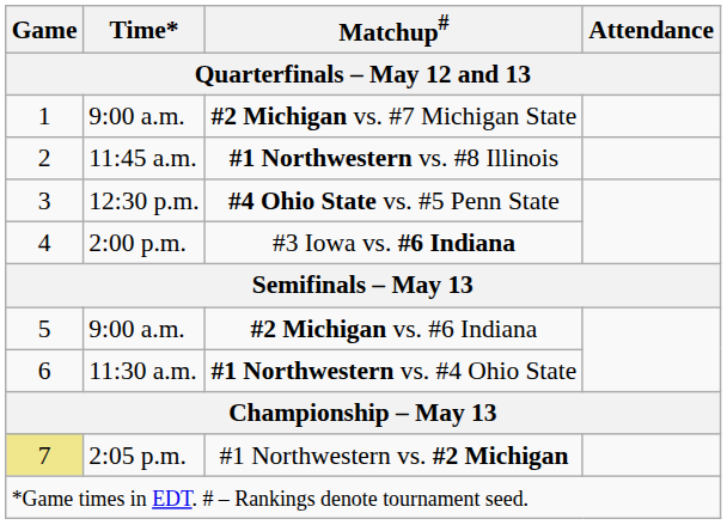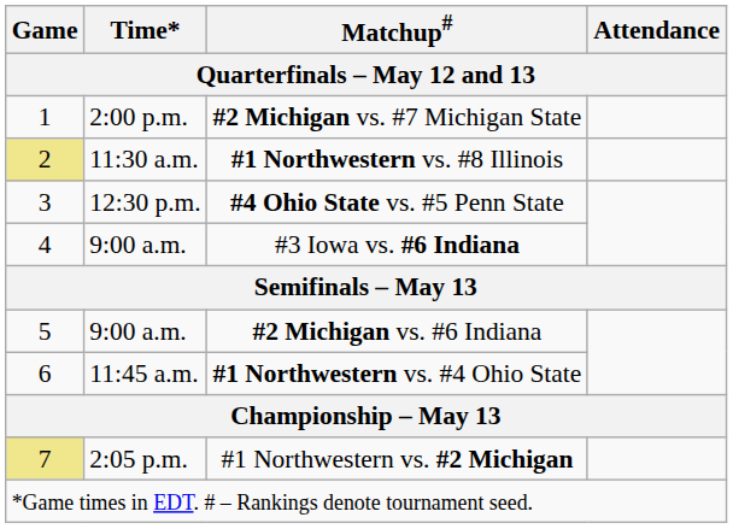 <table class="wikitable" style="font-size: 95%">
 <tr align="center">
 <th>Game</th>
 <th>Time*</th>
 <th>Matchup<sup>#</sup></th>
 <th>Attendance</th>
 </tr>
 <tr>
 <th colspan=7>Quarterfinals – May 12 and 13</th>
 </tr>
 <tr>
 <td style="text-align:center;">1</td>
-<td>9:00 a.m.</td>
+<td>2:00 p.m.</td>
 <td style="text-align:center;"><strong>#2 Michigan</strong> vs. #7 Michigan State</td>
 <td style="text-align:center;"></td>
 </tr>
 <tr>
-<td style="text-align:center;">2</td>
-<td>11:45 a.m.</td>
+<td style="background: khaki; text-align:center;">2</td>
+<td>11:30 a.m.</td>
 <td style="text-align:center;"><strong>#1 Northwestern</strong> vs. #8 Illinois</td>
 <td style="text-align:center;"></td>
 </tr>
 <tr>
 <td style="text-align:center;">3</td>
 <td>12:30 p.m.</td>
 <td style="text-align:center;"><strong>#4 Ohio State</strong> vs. #5 Penn State</td>
 <td rowspan=2 style="text-align:center;"></td>
 </tr>
 <tr>
 <td style="text-align:center;">4</td>
-<td>2:00 p.m.</td>
+<td>9:00 a.m.</td>
 <td style="text-align:center;">#3 Iowa vs. <strong>#6 Indiana</strong></td>
 </tr>
 <tr>
 <th colspan=7>Semifinals – May 13</th>
 </tr>
 <tr>
 <td style="text-align:center;">5</td>
 <td>9:00 a.m.</td>
 <td style="text-align:center;"><strong>#2 Michigan</strong> vs. #6 Indiana</td>
 <td rowspan=2 style="text-align:center;"></td>
 </tr>
 <tr>
 <td style="text-align:center;">6</td>
-<td>11:30 a.m.</td>
+<td>11:45 a.m.</td>
 <td style="text-align:center;"><strong>#1 Northwestern</strong> vs. #4 Ohio State</td>
 </tr>
 <tr>
 <th colspan=7>Championship – May 13</th>
 </tr>
 <tr>
 <td style="background: khaki; text-align:center;">7</td>
 <td>2:05 p.m.</td>
 <td style="text-align:center;">#1 Northwestern vs. <strong>#2 Michigan</strong></td>
 <td style="text-align:center;"></td>
 </tr>
 <tr>
 <td colspan=7><small>*Game times in <a href='#'>EDT</a>. # – Rankings denote tournament seed.</small></td>
 </tr>
 </table>
